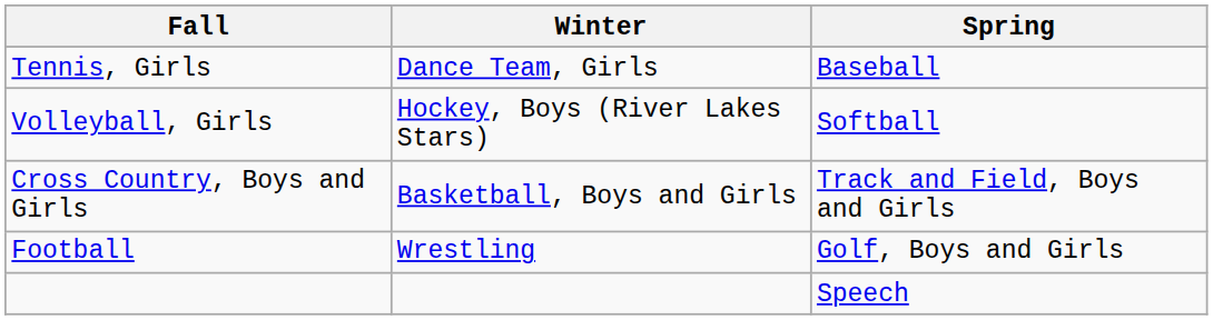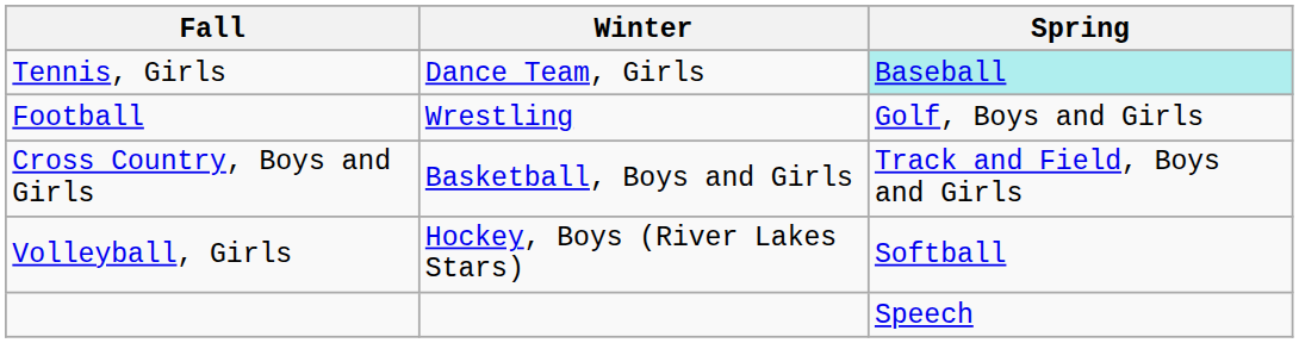 <table class="wikitable">
 <tr>
 <th>Fall</th>
 <th>Winter</th>
 <th>Spring</th>
 </tr>
 <tr>
 <td><a href='#'>Tennis</a>, Girls</td>
 <td><a href='#'>Dance Team</a>, Girls</td>
-<td><a href='#'>Baseball</a></td>
+<td style="background: paleturquoise;"><a href='#'>Baseball</a></td>
+</tr>
+<tr>
+<td><a href='#'>Football</a></td>
+<td><a href='#'>Wrestling</a></td>
+<td><a href='#'>Golf</a>, Boys and Girls</td>
+</tr>
+<tr>
+<td><a href='#'>Cross Country</a>, Boys and Girls</td>
+<td><a href='#'>Basketball</a>, Boys and Girls</td>
+<td><a href='#'>Track and Field</a>, Boys and Girls</td>
 </tr>
 <tr>
 <td><a href='#'>Volleyball</a>, Girls</td>
 <td><a href='#'>Hockey</a>, Boys (River Lakes Stars)</td>
 <td><a href='#'>Softball</a></td>
 </tr>
 <tr>
-<td><a href='#'>Cross Country</a>, Boys and Girls</td>
-<td><a href='#'>Basketball</a>, Boys and Girls</td>
-<td><a href='#'>Track and Field</a>, Boys and Girls</td>
-</tr>
-<tr>
-<td><a href='#'>Football</a></td>
-<td><a href='#'>Wrestling</a></td>
-<td><a href='#'>Golf</a>, Boys and Girls</td>
-</tr>
-<tr>
 <td></td>
 <td></td>
 <td><a href='#'>Speech</a></td>
 </tr>
 </table>
